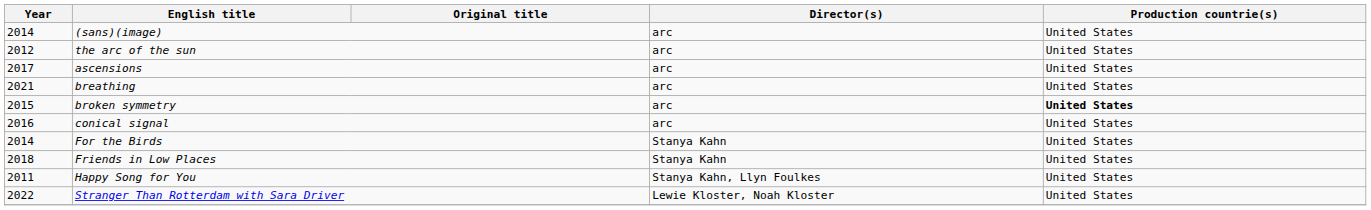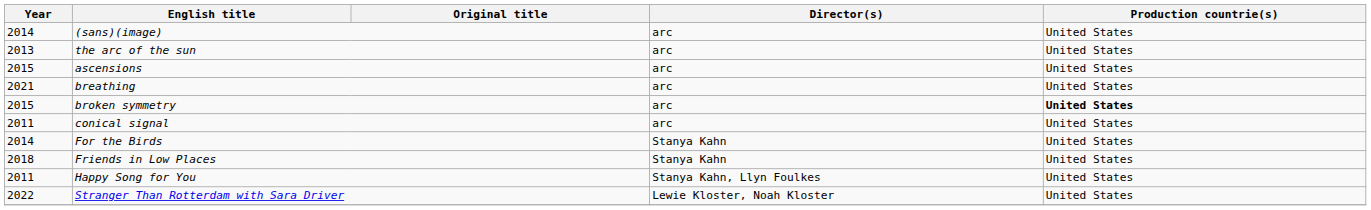 <table class="sortable wikitable" style="width:100%; margin-bottom:4px" cellpadding="5">
 <tr>
 <th scope="col">Year</th>
 <th scope="col">English title</th>
 <th scope="col">Original title</th>
 <th scope="col">Director(s)</th>
 <th scope="col">Production countrie(s)</th>
 </tr>
 <tr>
 <td>2014</td>
 <td colspan="2"><em>(sans)(image)</em></td>
 <td>arc</td>
 <td>United States</td>
 </tr>
 <tr>
-<td>2012</td>
+<td>2013</td>
 <td colspan="2"><em>the arc of the sun</em></td>
 <td>arc</td>
 <td>United States</td>
 </tr>
 <tr>
-<td>2017</td>
+<td>2015</td>
 <td colspan="2"><em>ascensions</em></td>
 <td>arc</td>
 <td>United States</td>
 </tr>
 <tr>
 <td>2021</td>
 <td colspan="2"><em>breathing</em></td>
 <td>arc</td>
 <td>United States</td>
 </tr>
 <tr>
 <td>2015</td>
 <td colspan="2"><em>broken symmetry</em></td>
 <td>arc</td>
 <td><strong>United States</strong></td>
 </tr>
 <tr>
-<td>2016</td>
+<td>2011</td>
 <td colspan="2"><em>conical signal</em></td>
 <td>arc</td>
 <td>United States</td>
 </tr>
 <tr>
 <td>2014</td>
 <td colspan="2"><em>For the Birds</em></td>
 <td>Stanya Kahn</td>
 <td>United States</td>
 </tr>
 <tr>
 <td>2018</td>
 <td colspan="2"><em>Friends in Low Places</em></td>
 <td>Stanya Kahn</td>
 <td>United States</td>
 </tr>
 <tr>
 <td>2011</td>
 <td colspan="2"><em>Happy Song for You</em></td>
 <td>Stanya Kahn, Llyn Foulkes</td>
 <td>United States</td>
 </tr>
 <tr>
 <td>2022</td>
 <td colspan=2><em><a href='#'>Stranger Than Rotterdam with Sara Driver</a></em></td>
 <td>Lewie Kloster, Noah Kloster</td>
 <td>United States</td>
 </tr>
 <tr>
 </tr>
 </table>
